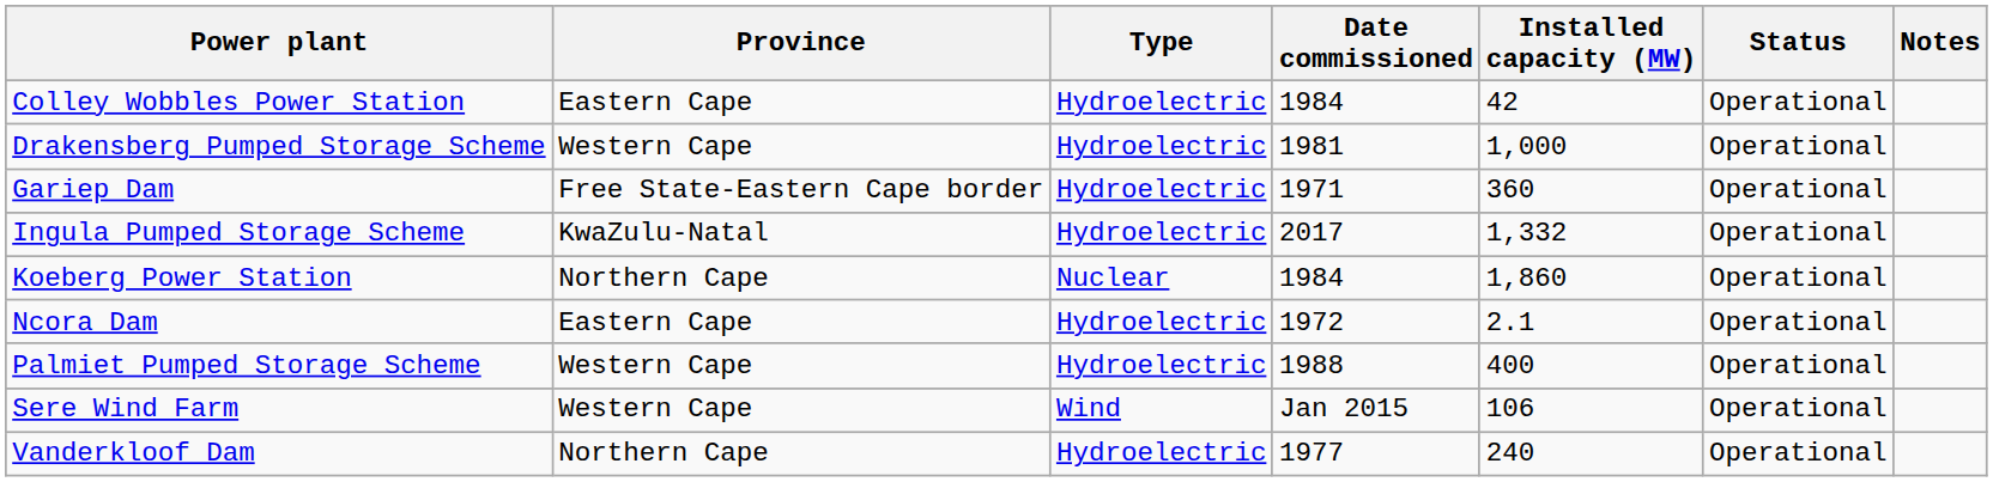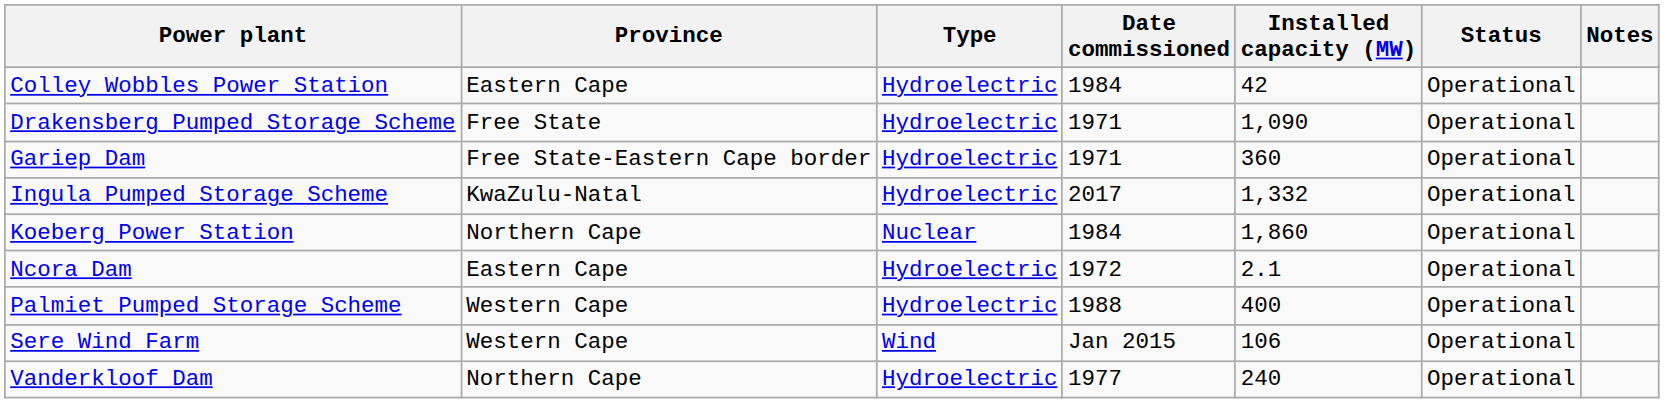 <table class="wikitable sortable">
 <tr>
 <th>Power plant</th>
 <th>Province</th>
 <th>Type</th>
 <th>Date<br>commissioned</th>
 <th>Installed<br>capacity (<a href='#'>MW</a>)</th>
 <th>Status</th>
 <th>Notes</th>
 </tr>
 <tr>
 <td><a href='#'>Colley Wobbles Power Station</a></td>
 <td>Eastern Cape</td>
 <td><a href='#'>Hydroelectric</a></td>
 <td>1984</td>
 <td>42</td>
 <td>Operational</td>
 <td></td>
 </tr>
 <tr>
 <td><a href='#'>Drakensberg Pumped Storage Scheme</a></td>
-<td>Western Cape</td>
+<td>Free State</td>
 <td><a href='#'>Hydroelectric</a></td>
-<td>1981</td>
-<td>1,000</td>
+<td>1971</td>
+<td>1,090</td>
 <td>Operational</td>
 <td></td>
 </tr>
 <tr>
 <td><a href='#'>Gariep Dam</a></td>
 <td>Free State-Eastern Cape border</td>
 <td><a href='#'>Hydroelectric</a></td>
 <td>1971</td>
 <td>360</td>
 <td>Operational</td>
 <td></td>
 </tr>
 <tr>
 <td><a href='#'>Ingula Pumped Storage Scheme</a></td>
 <td>KwaZulu-Natal</td>
 <td><a href='#'>Hydroelectric</a></td>
 <td>2017</td>
 <td>1,332</td>
 <td>Operational</td>
 <td></td>
 </tr>
 <tr>
 <td><a href='#'>Koeberg Power Station</a></td>
 <td>Northern Cape</td>
 <td><a href='#'>Nuclear</a></td>
 <td>1984</td>
 <td>1,860</td>
 <td>Operational</td>
 <td></td>
 </tr>
 <tr>
 <td><a href='#'>Ncora Dam</a></td>
 <td>Eastern Cape</td>
 <td><a href='#'>Hydroelectric</a></td>
 <td>1972</td>
 <td>2.1</td>
 <td>Operational</td>
 <td></td>
 </tr>
 <tr>
 <td><a href='#'>Palmiet Pumped Storage Scheme</a></td>
 <td>Western Cape</td>
 <td><a href='#'>Hydroelectric</a></td>
 <td>1988</td>
 <td>400</td>
 <td>Operational</td>
 <td></td>
 </tr>
 <tr>
 <td><a href='#'>Sere Wind Farm</a></td>
 <td>Western Cape</td>
 <td><a href='#'>Wind</a></td>
 <td>Jan 2015</td>
 <td>106</td>
 <td>Operational</td>
 <td></td>
 </tr>
 <tr>
 <td><a href='#'>Vanderkloof Dam</a></td>
 <td>Northern Cape</td>
 <td><a href='#'>Hydroelectric</a></td>
 <td>1977</td>
 <td>240</td>
 <td>Operational</td>
 <td></td>
 </tr>
 </table>
